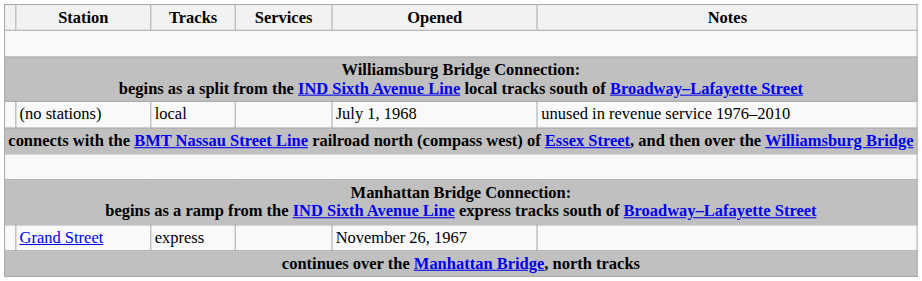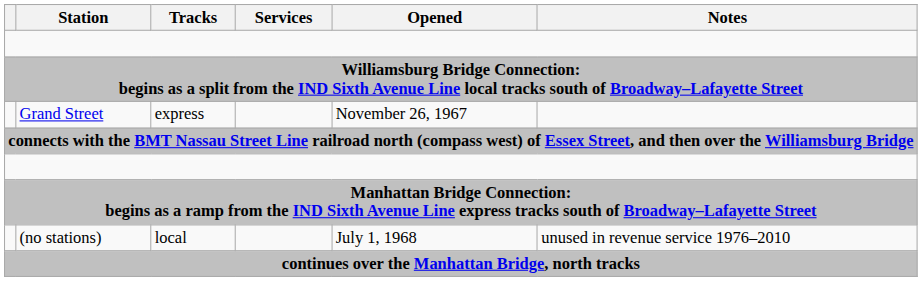 <table class="wikitable">
 <tr>
 <th></th>
 <th>Station</th>
 <th>Tracks</th>
 <th>Services</th>
 <th>Opened</th>
 <th>Notes</th>
 </tr>
 <tr>
 <td colspan=6> </td>
 </tr>
 <tr>
 <th colspan=6 style="background-color: silver;"><strong>Williamsburg Bridge Connection:</strong><br>begins as a split from the <a href='#'>IND Sixth Avenue Line</a> local tracks south of <a href='#'>Broadway–Lafayette Street</a></th>
 </tr>
 <tr>
 <td></td>
-<td>(no stations)</td>
-<td>local</td>
+<td><a href='#'>Grand Street</a></td>
+<td>express</td>
 <td></td>
-<td>July 1, 1968</td>
-<td>unused in revenue service 1976–2010</td>
+<td>November 26, 1967</td>
+<td></td>
 </tr>
 <tr>
 <th colspan=6 style="background-color: silver;">connects with the <a href='#'>BMT Nassau Street Line</a> railroad north (compass west) of <a href='#'>Essex Street</a>, and then over the <a href='#'>Williamsburg Bridge</a></th>
 </tr>
 <tr>
 <td colspan=6> </td>
 </tr>
 <tr>
 <th colspan=6 style="background-color: silver;"><strong>Manhattan Bridge Connection:</strong><br>begins as a ramp from the <a href='#'>IND Sixth Avenue Line</a> express tracks south of <a href='#'>Broadway–Lafayette Street</a></th>
 </tr>
 <tr>
 <td></td>
-<td><a href='#'>Grand Street</a></td>
-<td>express</td>
+<td>(no stations)</td>
+<td>local</td>
 <td></td>
-<td>November 26, 1967</td>
-<td></td>
+<td>July 1, 1968</td>
+<td>unused in revenue service 1976–2010</td>
 </tr>
 <tr>
 <th colspan=6 style="background-color: silver;">continues over the <a href='#'>Manhattan Bridge</a>, north tracks</th>
 </tr>
 </table>
